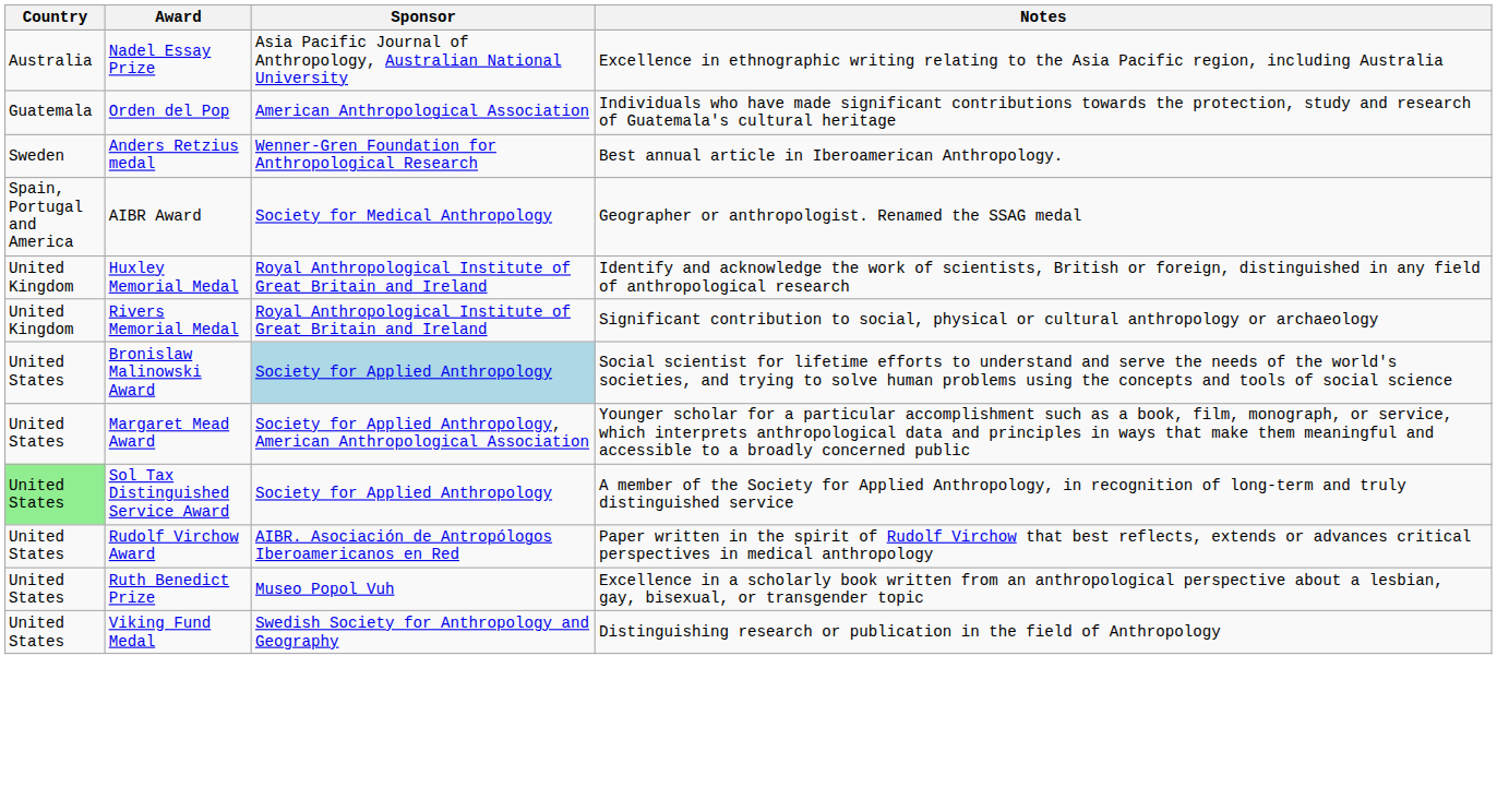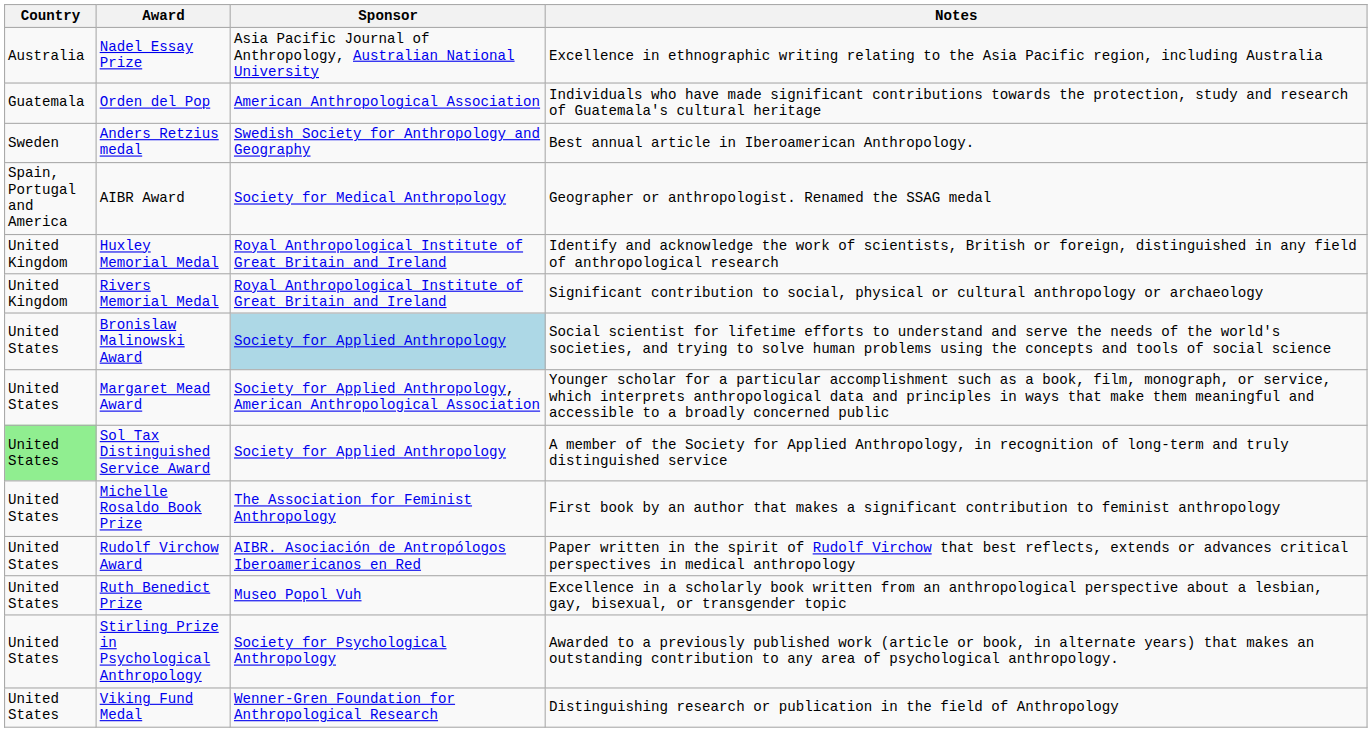 <table Class="wikitable sortable">
 <tr>
 <th style="width:6em;">Country</th>
 <th style="width:9em;">Award</th>
 <th>Sponsor</th>
 <th>Notes</th>
 </tr>
 <tr>
 <td>Australia</td>
 <td><a href='#'>Nadel Essay Prize</a></td>
 <td>Asia Pacific Journal of Anthropology, <a href='#'>Australian National University</a></td>
 <td>Excellence in ethnographic writing relating to the Asia Pacific region, including Australia</td>
 </tr>
 <tr>
 <td>Guatemala</td>
 <td><a href='#'>Orden del Pop</a></td>
 <td><a href='#'>American Anthropological Association</a></td>
 <td>Individuals who have made significant contributions towards the protection, study and research of Guatemala's cultural heritage</td>
 </tr>
 <tr>
 <td>Sweden</td>
 <td><a href='#'>Anders Retzius medal</a></td>
-<td><a href='#'>Wenner-Gren Foundation for Anthropological Research</a></td>
+<td><a href='#'>Swedish Society for Anthropology and Geography</a></td>
 <td>Best annual article in Iberoamerican Anthropology.</td>
 </tr>
 <tr>
 <td>Spain, Portugal and America</td>
 <td>AIBR Award</td>
 <td><a href='#'>Society for Medical Anthropology</a></td>
 <td>Geographer or anthropologist. Renamed the SSAG medal</td>
 </tr>
 <tr>
 <td>United Kingdom</td>
 <td><a href='#'>Huxley Memorial Medal</a></td>
 <td><a href='#'>Royal Anthropological Institute of Great Britain and Ireland</a></td>
 <td>Identify and acknowledge the work of scientists, British or foreign, distinguished in any field of anthropological research</td>
 </tr>
 <tr>
 <td>United Kingdom</td>
 <td><a href='#'>Rivers Memorial Medal</a></td>
 <td><a href='#'>Royal Anthropological Institute of Great Britain and Ireland</a></td>
 <td>Significant contribution to social, physical or cultural anthropology or archaeology</td>
 </tr>
 <tr>
 <td>United States</td>
 <td><a href='#'>Bronislaw Malinowski Award</a></td>
 <td style="background: lightblue;"><a href='#'>Society for Applied Anthropology</a></td>
 <td>Social scientist for lifetime efforts to understand and serve the needs of the world's societies, and trying to solve human problems using the concepts and tools of social science</td>
 </tr>
 <tr>
 <td>United States</td>
 <td><a href='#'>Margaret Mead Award</a></td>
 <td><a href='#'>Society for Applied Anthropology</a>, <a href='#'>American Anthropological Association</a></td>
 <td>Younger scholar for a particular accomplishment such as a book, film, monograph, or service, which interprets anthropological data and principles in ways that make them meaningful and accessible to a broadly concerned public</td>
 </tr>
 <tr>
 <td style="background: lightgreen;">United States</td>
 <td><a href='#'>Sol Tax Distinguished Service Award</a></td>
 <td><a href='#'>Society for Applied Anthropology</a></td>
 <td>A member of the Society for Applied Anthropology, in recognition of long-term and truly distinguished service</td>
 </tr>
 <tr>
 <td>United States</td>
+<td><a href='#'>Michelle Rosaldo Book Prize</a></td>
+<td><a href='#'>The Association for Feminist Anthropology</a></td>
+<td>First book by an author that makes a significant contribution to feminist anthropology</td>
+</tr>
+<tr>
+<td>United States</td>
 <td><a href='#'>Rudolf Virchow Award</a></td>
 <td><a href='#'>AIBR. Asociación de Antropólogos Iberoamericanos en Red</a></td>
 <td>Paper written in the spirit of <a href='#'>Rudolf Virchow</a> that best reflects, extends or advances critical perspectives in medical anthropology</td>
 </tr>
 <tr>
 <td>United States</td>
 <td><a href='#'>Ruth Benedict Prize</a></td>
 <td><a href='#'>Museo Popol Vuh</a></td>
 <td>Excellence in a scholarly book written from an anthropological perspective about a lesbian, gay, bisexual, or transgender topic</td>
 </tr>
 <tr>
 <td>United States</td>
+<td><a href='#'>Stirling Prize in Psychological Anthropology</a></td>
+<td><a href='#'>Society for Psychological Anthropology</a></td>
+<td>Awarded to a previously published work (article or book, in alternate years) that makes an outstanding contribution to any area of psychological anthropology.</td>
+</tr>
+<tr>
+<td>United States</td>
 <td><a href='#'>Viking Fund Medal</a></td>
-<td><a href='#'>Swedish Society for Anthropology and Geography</a></td>
+<td><a href='#'>Wenner-Gren Foundation for Anthropological Research</a></td>
 <td>Distinguishing research or publication in the field of Anthropology</td>
 </tr>
 </table>
